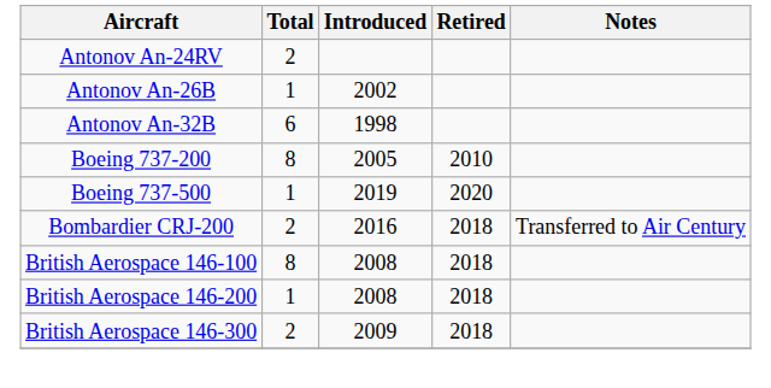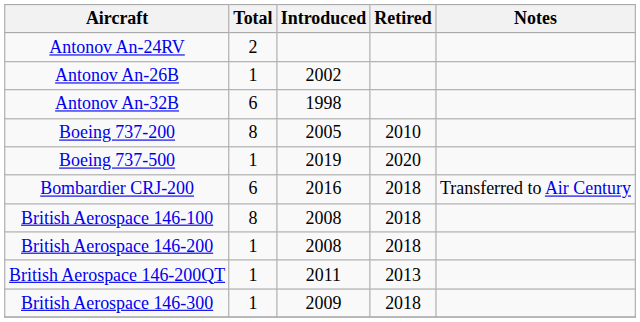 <table class="wikitable" style="margin:0.5em auto; text-align:center">
 <tr>
 <th>Aircraft</th>
 <th>Total</th>
 <th>Introduced</th>
 <th>Retired</th>
 <th>Notes</th>
 </tr>
 <tr>
 <td><a href='#'>Antonov An-24RV</a></td>
 <td>2</td>
 <td></td>
 <td></td>
 <td></td>
 </tr>
 <tr>
 <td><a href='#'>Antonov An-26B</a></td>
 <td>1</td>
 <td>2002</td>
 <td></td>
 <td></td>
 </tr>
 <tr>
 <td><a href='#'>Antonov An-32B</a></td>
 <td>6</td>
 <td>1998</td>
 <td></td>
 <td></td>
 </tr>
 <tr>
 <td><a href='#'>Boeing 737-200</a></td>
 <td>8</td>
 <td>2005</td>
 <td>2010</td>
 <td></td>
 </tr>
 <tr>
 <td><a href='#'>Boeing 737-500</a></td>
 <td>1</td>
 <td>2019</td>
 <td>2020</td>
 <td></td>
 </tr>
 <tr>
 <td><a href='#'>Bombardier CRJ-200</a></td>
-<td>2</td>
+<td>6</td>
 <td>2016</td>
 <td>2018</td>
 <td>Transferred to <a href='#'>Air Century</a></td>
 </tr>
 <tr>
 <td><a href='#'>British Aerospace 146-100</a></td>
 <td>8</td>
 <td>2008</td>
 <td>2018</td>
 <td></td>
 </tr>
 <tr>
 <td><a href='#'>British Aerospace 146-200</a></td>
 <td>1</td>
 <td>2008</td>
 <td>2018</td>
 <td></td>
 </tr>
 <tr>
+<td><a href='#'>British Aerospace 146-200QT</a></td>
+<td>1</td>
+<td>2011</td>
+<td>2013</td>
+<td></td>
+</tr>
+<tr>
 <td><a href='#'>British Aerospace 146-300</a></td>
-<td>2</td>
+<td>1</td>
 <td>2009</td>
 <td>2018</td>
 <td></td>
 </tr>
 <tr>
 </tr>
 </table>
